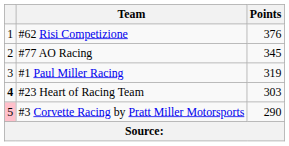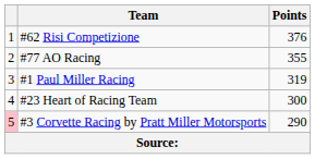 <table class="wikitable" style="font-size: 95%;">
 <tr>
 <th scope="col"></th>
 <th scope="col">Team</th>
 <th scope="col">Points</th>
 </tr>
 <tr>
 <td align=center>1</td>
 <td> #62 <a href='#'>Risi Competizione</a></td>
 <td align=right>376</td>
 </tr>
 <tr>
 <td align=center>2</td>
 <td> #77 AO Racing</td>
-<td align=right>345</td>
+<td align=right>355</td>
 </tr>
 <tr>
 <td align=center>3</td>
 <td> #1 <a href='#'>Paul Miller Racing</a></td>
 <td align=right>319</td>
 </tr>
 <tr>
-<td align=center><strong>4</strong></td>
+<td align=center>4</td>
 <td> #23 Heart of Racing Team</td>
-<td align=right>303</td>
+<td align=right>300</td>
 </tr>
 <tr>
 <td align=center style="background: pink;">5</td>
 <td> #3 <a href='#'>Corvette Racing</a> by <a href='#'>Pratt Miller Motorsports</a></td>
 <td align=right>290</td>
 </tr>
 <tr>
 <th colspan=5>Source:</th>
 </tr>
 </table>
